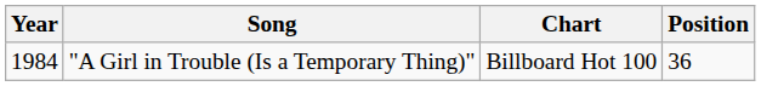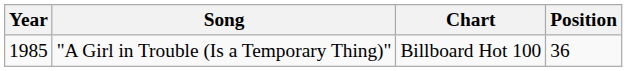 <table class="wikitable">
 <tr>
 <th align="left">Year</th>
 <th align="left">Song</th>
 <th align="left">Chart</th>
 <th align="left">Position</th>
 </tr>
 <tr>
-<td align="left">1984</td>
+<td align="left">1985</td>
 <td align="left">"A Girl in Trouble (Is a Temporary Thing)"</td>
 <td align="left">Billboard Hot 100</td>
 <td align="left">36</td>
 </tr>
 </table>
